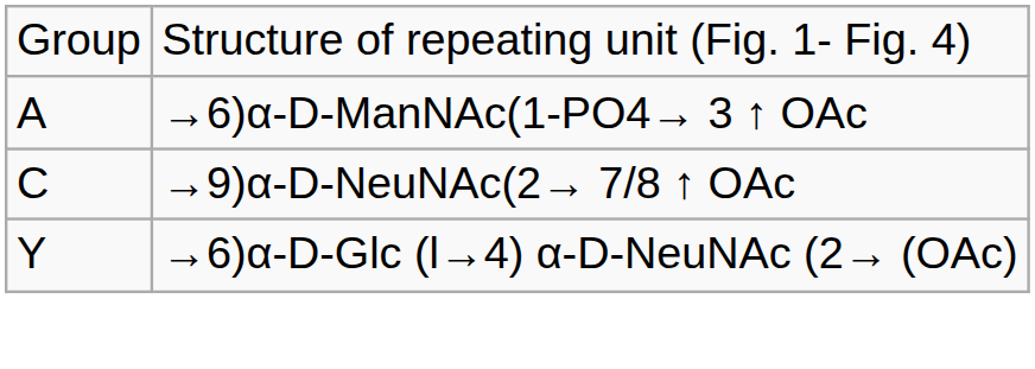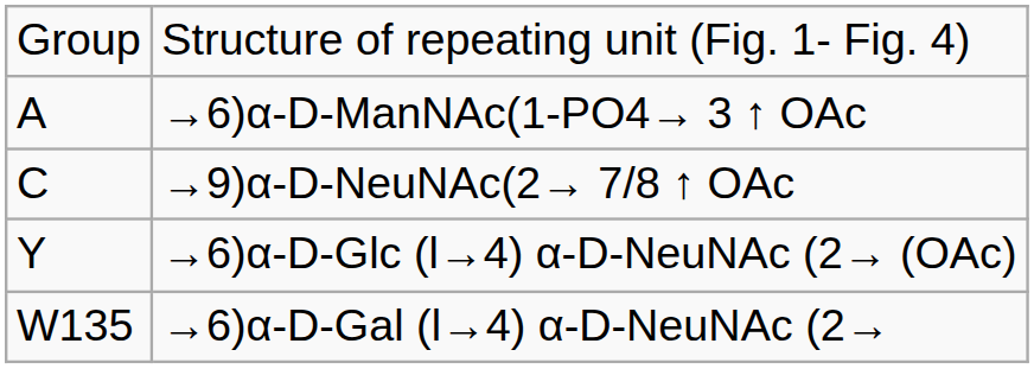 <table class="wikitable" border="1">
 <tr>
 <td>Group</td>
 <td>Structure of repeating unit (Fig. 1- Fig. 4)</td>
 </tr>
 <tr>
 <td>A</td>
 <td>→6)α-D-ManNAc(1-PO4→ 3 ↑ OAc</td>
 </tr>
 <tr>
 <td>C</td>
 <td>→9)α-D-NeuNAc(2→ 7/8 ↑ OAc</td>
 </tr>
 <tr>
 <td>Y</td>
 <td>→6)α-D-Glc (l→4) α-D-NeuNAc (2→ (OAc)</td>
 </tr>
+<tr>
+<td>W135</td>
+<td>→6)α-D-Gal (l→4) α-D-NeuNAc (2→</td>
+</tr>
 </table>
